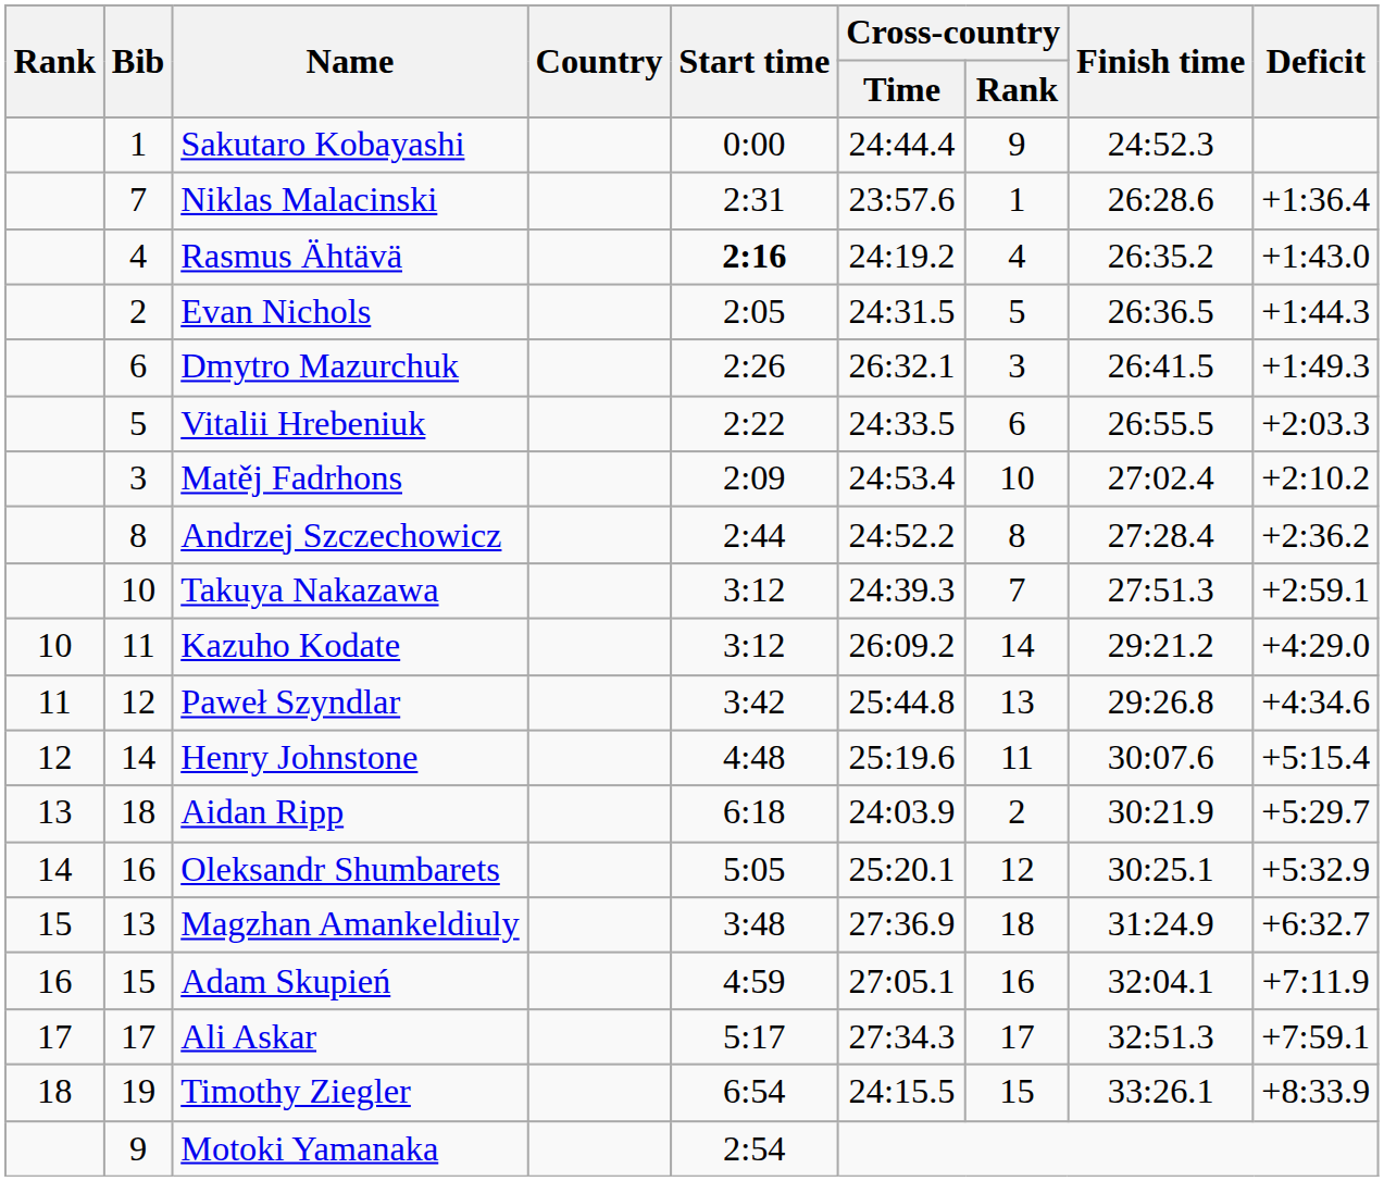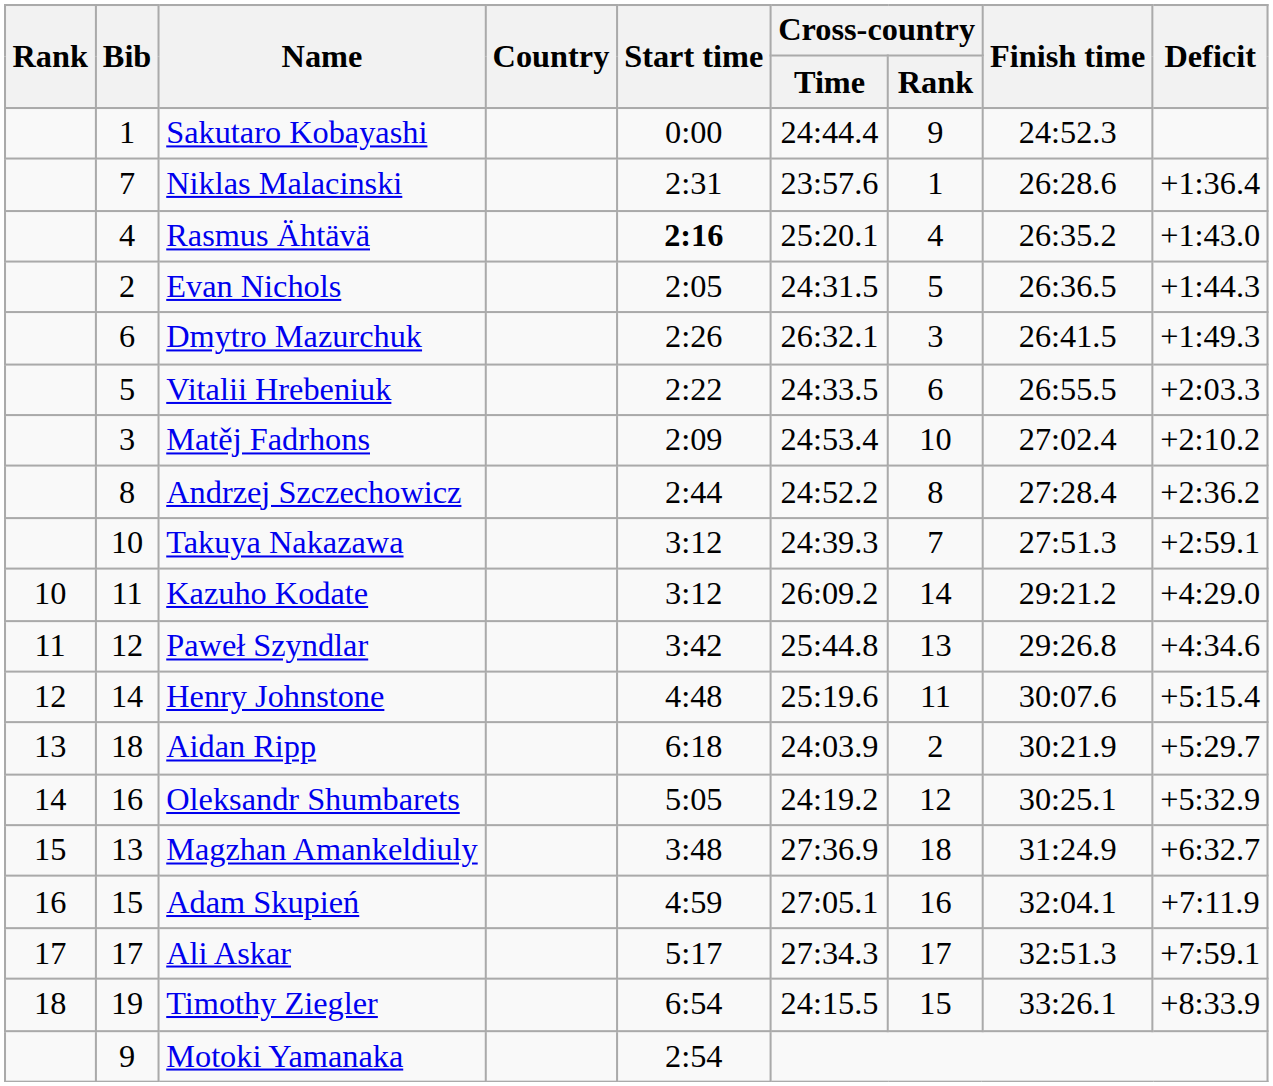 <table class="wikitable sortable" style="text-align:center">
 <tr>
 <th rowspan=2>Rank</th>
 <th rowspan=2>Bib</th>
 <th rowspan=2>Name</th>
 <th rowspan=2>Country</th>
 <th rowspan=2>Start time</th>
 <th colspan=2>Cross-country</th>
 <th rowspan=2>Finish time</th>
 <th rowspan=2>Deficit</th>
 </tr>
 <tr>
 <th>Time</th>
 <th>Rank</th>
 </tr>
 <tr>
 <td></td>
 <td>1</td>
 <td align=left><a href='#'>Sakutaro Kobayashi</a></td>
 <td align=left></td>
 <td>0:00</td>
 <td>24:44.4</td>
 <td>9</td>
 <td>24:52.3</td>
 <td></td>
 </tr>
 <tr>
 <td></td>
 <td>7</td>
 <td align=left><a href='#'>Niklas Malacinski</a></td>
 <td align=left></td>
 <td>2:31</td>
 <td>23:57.6</td>
 <td>1</td>
 <td>26:28.6</td>
 <td>+1:36.4</td>
 </tr>
 <tr>
 <td></td>
 <td>4</td>
 <td align=left><a href='#'>Rasmus Ähtävä</a></td>
 <td align=left></td>
 <td><strong>2:16</strong></td>
-<td>24:19.2</td>
+<td>25:20.1</td>
 <td>4</td>
 <td>26:35.2</td>
 <td>+1:43.0</td>
 </tr>
 <tr>
 <td></td>
 <td>2</td>
 <td align=left><a href='#'>Evan Nichols</a></td>
 <td align=left></td>
 <td>2:05</td>
 <td>24:31.5</td>
 <td>5</td>
 <td>26:36.5</td>
 <td>+1:44.3</td>
 </tr>
 <tr>
 <td></td>
 <td>6</td>
 <td align=left><a href='#'>Dmytro Mazurchuk</a></td>
 <td align=left></td>
 <td>2:26</td>
 <td>26:32.1</td>
 <td>3</td>
 <td>26:41.5</td>
 <td>+1:49.3</td>
 </tr>
 <tr>
 <td></td>
 <td>5</td>
 <td align=left><a href='#'>Vitalii Hrebeniuk</a></td>
 <td align=left></td>
 <td>2:22</td>
 <td>24:33.5</td>
 <td>6</td>
 <td>26:55.5</td>
 <td>+2:03.3</td>
 </tr>
 <tr>
 <td></td>
 <td>3</td>
 <td align=left><a href='#'>Matěj Fadrhons</a></td>
 <td align=left></td>
 <td>2:09</td>
 <td>24:53.4</td>
 <td>10</td>
 <td>27:02.4</td>
 <td>+2:10.2</td>
 </tr>
 <tr>
 <td></td>
 <td>8</td>
 <td align=left><a href='#'>Andrzej Szczechowicz</a></td>
 <td align=left></td>
 <td>2:44</td>
 <td>24:52.2</td>
 <td>8</td>
 <td>27:28.4</td>
 <td>+2:36.2</td>
 </tr>
 <tr>
 <td></td>
 <td>10</td>
 <td align=left><a href='#'>Takuya Nakazawa</a></td>
 <td align=left></td>
 <td>3:12</td>
 <td>24:39.3</td>
 <td>7</td>
 <td>27:51.3</td>
 <td>+2:59.1</td>
 </tr>
 <tr>
 <td>10</td>
 <td>11</td>
 <td align=left><a href='#'>Kazuho Kodate</a></td>
 <td align=left></td>
 <td>3:12</td>
 <td>26:09.2</td>
 <td>14</td>
 <td>29:21.2</td>
 <td>+4:29.0</td>
 </tr>
 <tr>
 <td>11</td>
 <td>12</td>
 <td align=left><a href='#'>Paweł Szyndlar</a></td>
 <td align=left></td>
 <td>3:42</td>
 <td>25:44.8</td>
 <td>13</td>
 <td>29:26.8</td>
 <td>+4:34.6</td>
 </tr>
 <tr>
 <td>12</td>
 <td>14</td>
 <td align=left><a href='#'>Henry Johnstone</a></td>
 <td align=left></td>
 <td>4:48</td>
 <td>25:19.6</td>
 <td>11</td>
 <td>30:07.6</td>
 <td>+5:15.4</td>
 </tr>
 <tr>
 <td>13</td>
 <td>18</td>
 <td align=left><a href='#'>Aidan Ripp</a></td>
 <td align=left></td>
 <td>6:18</td>
 <td>24:03.9</td>
 <td>2</td>
 <td>30:21.9</td>
 <td>+5:29.7</td>
 </tr>
 <tr>
 <td>14</td>
 <td>16</td>
 <td align=left><a href='#'>Oleksandr Shumbarets</a></td>
 <td align=left></td>
 <td>5:05</td>
-<td>25:20.1</td>
+<td>24:19.2</td>
 <td>12</td>
 <td>30:25.1</td>
 <td>+5:32.9</td>
 </tr>
 <tr>
 <td>15</td>
 <td>13</td>
 <td align=left><a href='#'>Magzhan Amankeldiuly</a></td>
 <td align=left></td>
 <td>3:48</td>
 <td>27:36.9</td>
 <td>18</td>
 <td>31:24.9</td>
 <td>+6:32.7</td>
 </tr>
 <tr>
 <td>16</td>
 <td>15</td>
 <td align=left><a href='#'>Adam Skupień</a></td>
 <td align=left></td>
 <td>4:59</td>
 <td>27:05.1</td>
 <td>16</td>
 <td>32:04.1</td>
 <td>+7:11.9</td>
 </tr>
 <tr>
 <td>17</td>
 <td>17</td>
 <td align=left><a href='#'>Ali Askar</a></td>
 <td align=left></td>
 <td>5:17</td>
 <td>27:34.3</td>
 <td>17</td>
 <td>32:51.3</td>
 <td>+7:59.1</td>
 </tr>
 <tr>
 <td>18</td>
 <td>19</td>
 <td align=left><a href='#'>Timothy Ziegler</a></td>
 <td align=left></td>
 <td>6:54</td>
 <td>24:15.5</td>
 <td>15</td>
 <td>33:26.1</td>
 <td>+8:33.9</td>
 </tr>
 <tr>
 <td></td>
 <td>9</td>
 <td align=left><a href='#'>Motoki Yamanaka</a></td>
 <td align=left></td>
 <td>2:54</td>
 <td colspan=4></td>
 </tr>
 </table>
